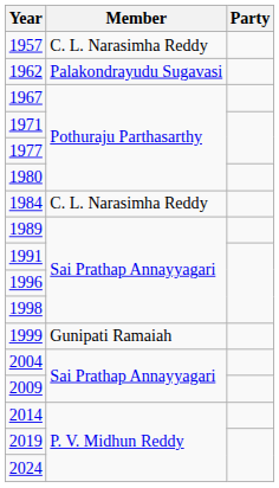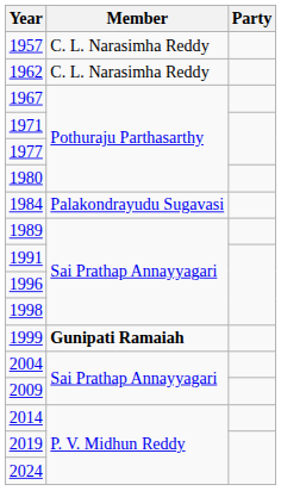 <table class="wikitable sortable">
 <tr>
 <th>Year</th>
 <th>Member</th>
 <th colspan="2">Party</th>
 </tr>
 <tr>
 <td><a href='#'>1957</a></td>
 <td>C. L. Narasimha Reddy</td>
 <td></td>
 </tr>
 <tr>
 <td><a href='#'>1962</a></td>
-<td><a href='#'>Palakondrayudu Sugavasi</a></td>
+<td>C. L. Narasimha Reddy</td>
 <td></td>
 </tr>
 <tr>
 <td><a href='#'>1967</a></td>
 <td rowspan = 4><a href='#'>Pothuraju Parthasarthy</a></td>
 <td></td>
 </tr>
 <tr>
 <td><a href='#'>1971</a></td>
 </tr>
 <tr>
 <td><a href='#'>1977</a></td>
 </tr>
 <tr>
 <td><a href='#'>1980</a></td>
 <td></td>
 </tr>
 <tr>
 <td><a href='#'>1984</a></td>
-<td>C. L. Narasimha Reddy</td>
+<td><a href='#'>Palakondrayudu Sugavasi</a></td>
 <td></td>
 </tr>
 <tr>
 <td><a href='#'>1989</a></td>
 <td rowspan = 4><a href='#'>Sai Prathap Annayyagari</a></td>
 <td></td>
 </tr>
 <tr>
 <td><a href='#'>1991</a></td>
 </tr>
 <tr>
 <td><a href='#'>1996</a></td>
 </tr>
 <tr>
 <td><a href='#'>1998</a></td>
 </tr>
 <tr>
 <td><a href='#'>1999</a></td>
-<td>Gunipati Ramaiah</td>
+<td><strong>Gunipati Ramaiah</strong></td>
 <td></td>
 </tr>
 <tr>
 <td><a href='#'>2004</a></td>
 <td rowspan = 2><a href='#'>Sai Prathap Annayyagari</a></td>
 <td></td>
 </tr>
 <tr>
 <td><a href='#'>2009</a></td>
 </tr>
 <tr>
 <td><a href='#'>2014</a></td>
 <td rowspan = 3><a href='#'>P. V. Midhun Reddy</a></td>
 <td></td>
 </tr>
 <tr>
 <td><a href='#'>2019</a></td>
 </tr>
 <tr>
 <td><a href='#'>2024</a></td>
 </tr>
 </table>
